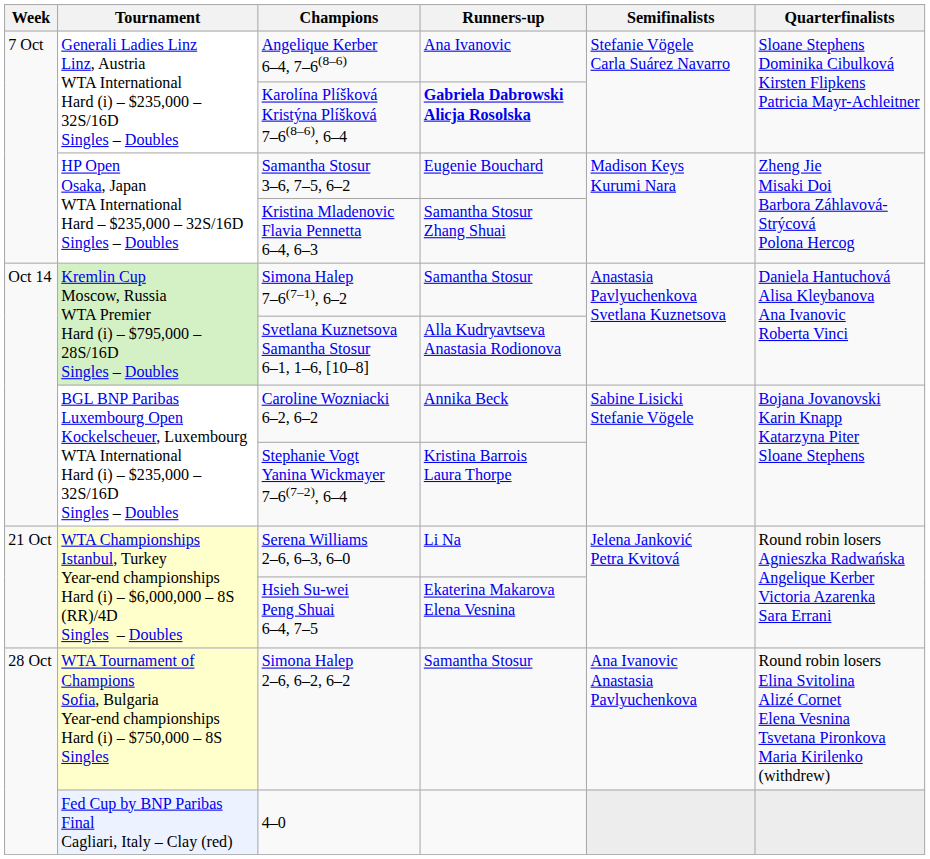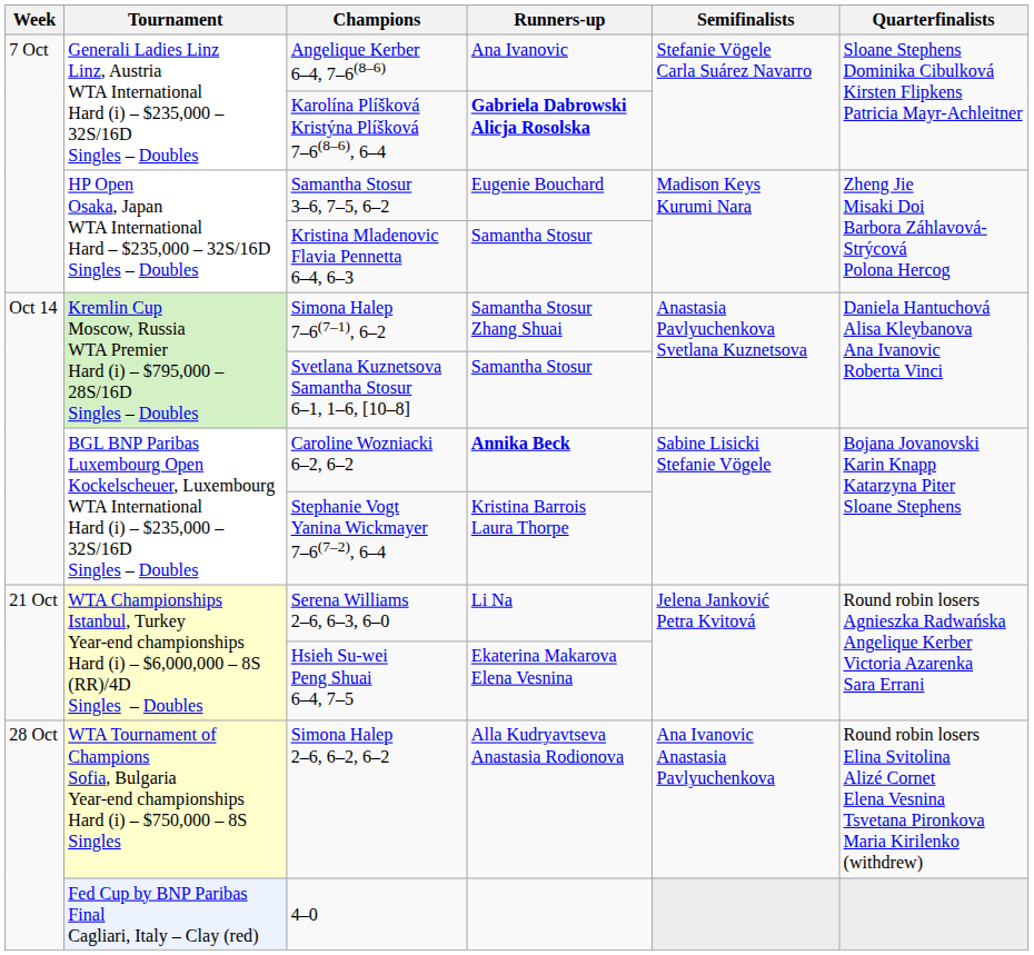 <table class=wikitable style=font-size:95%>
 <tr>
 <th style="width:48px;">Week</th>
 <th style="width:248px;">Tournament</th>
 <th style="width:200px;">Champions</th>
 <th style="width:200px;">Runners-up</th>
 <th style="width:190px;">Semifinalists</th>
 <th style="width:190px;">Quarterfinalists</th>
 </tr>
 <tr valign=top>
 <td rowspan=4>7 Oct</td>
 <td style="background:#fff;" rowspan="2"><a href='#'>Generali Ladies Linz</a><br><a href='#'>Linz</a>, Austria<br>WTA International<br>Hard (i) – $235,000 – 32S/16D<br><a href='#'>Singles</a> – <a href='#'>Doubles</a></td>
 <td> <a href='#'>Angelique Kerber</a>  <br> 6–4, 7–6<sup>(8–6)</sup></td>
 <td> <a href='#'>Ana Ivanovic</a></td>
 <td rowspan=2> <a href='#'>Stefanie Vögele</a> <br>  <a href='#'>Carla Suárez Navarro</a></td>
 <td rowspan=2> <a href='#'>Sloane Stephens</a> <br> <a href='#'>Dominika Cibulková</a> <br> <a href='#'>Kirsten Flipkens</a> <br>  <a href='#'>Patricia Mayr-Achleitner</a></td>
 </tr>
 <tr valign=top>
 <td> <a href='#'>Karolína Plíšková</a> <br>  <a href='#'>Kristýna Plíšková</a> <br>7–6<sup>(8–6)</sup>, 6–4</td>
 <td><strong> <a href='#'>Gabriela Dabrowski</a> <br>  <a href='#'>Alicja Rosolska</a></strong></td>
 </tr>
 <tr valign=top>
 <td style="background:#fff;" rowspan="2"><a href='#'>HP Open</a><br><a href='#'>Osaka</a>, Japan<br>WTA International<br>Hard – $235,000 – 32S/16D<br><a href='#'>Singles</a> – <a href='#'>Doubles</a></td>
 <td> <a href='#'>Samantha Stosur</a> <br>3–6, 7–5, 6–2</td>
 <td> <a href='#'>Eugenie Bouchard</a></td>
 <td rowspan=2> <a href='#'>Madison Keys</a> <br>  <a href='#'>Kurumi Nara</a></td>
 <td rowspan=2> <a href='#'>Zheng Jie</a><br> <a href='#'>Misaki Doi</a> <br> <a href='#'>Barbora Záhlavová-Strýcová</a> <br>  <a href='#'>Polona Hercog</a></td>
 </tr>
 <tr valign=top>
 <td> <a href='#'>Kristina Mladenovic</a> <br>  <a href='#'>Flavia Pennetta</a>  <br> 6–4, 6–3</td>
-<td> <a href='#'>Samantha Stosur</a> <br>  <a href='#'>Zhang Shuai</a></td>
+<td> <a href='#'>Samantha Stosur</a></td>
 </tr>
 <tr valign=top>
 <td rowspan=4>Oct 14</td>
 <td style="background:#D4F1C5;" rowspan="2"><a href='#'>Kremlin Cup</a><br>Moscow, Russia<br>WTA Premier<br>Hard (i) – $795,000 – 28S/16D<br><a href='#'>Singles</a> – <a href='#'>Doubles</a></td>
 <td> <a href='#'>Simona Halep</a> <br>7–6<sup>(7–1)</sup>, 6–2</td>
-<td> <a href='#'>Samantha Stosur</a></td>
+<td> <a href='#'>Samantha Stosur</a> <br>  <a href='#'>Zhang Shuai</a></td>
 <td rowspan=2> <a href='#'>Anastasia Pavlyuchenkova</a> <br>  <a href='#'>Svetlana Kuznetsova</a></td>
 <td rowspan=2> <a href='#'>Daniela Hantuchová</a> <br>  <a href='#'>Alisa Kleybanova</a> <br> <a href='#'>Ana Ivanovic</a> <br>  <a href='#'>Roberta Vinci</a></td>
 </tr>
 <tr valign=top>
 <td> <a href='#'>Svetlana Kuznetsova</a> <br>  <a href='#'>Samantha Stosur</a><br> 6–1, 1–6, [10–8]</td>
-<td> <a href='#'>Alla Kudryavtseva</a> <br>  <a href='#'>Anastasia Rodionova</a></td>
+<td> <a href='#'>Samantha Stosur</a></td>
 </tr>
 <tr valign=top>
 <td style="background:#fff;" rowspan="2"><a href='#'>BGL BNP Paribas Luxembourg Open</a><br><a href='#'>Kockelscheuer</a>, Luxembourg<br>WTA International<br>Hard (i) – $235,000 – 32S/16D<br><a href='#'>Singles</a> – <a href='#'>Doubles</a></td>
 <td> <a href='#'>Caroline Wozniacki</a> <br>6–2, 6–2</td>
-<td> <a href='#'>Annika Beck</a></td>
+<td><strong> <a href='#'>Annika Beck</a></strong></td>
 <td rowspan=2> <a href='#'>Sabine Lisicki</a> <br>  <a href='#'>Stefanie Vögele</a></td>
 <td rowspan=2> <a href='#'>Bojana Jovanovski</a> <br>  <a href='#'>Karin Knapp</a> <br>  <a href='#'>Katarzyna Piter</a> <br>  <a href='#'>Sloane Stephens</a></td>
 </tr>
 <tr valign=top>
 <td> <a href='#'>Stephanie Vogt</a> <br>  <a href='#'>Yanina Wickmayer</a><br>7–6<sup>(7–2)</sup>, 6–4</td>
 <td> <a href='#'>Kristina Barrois</a> <br>  <a href='#'>Laura Thorpe</a></td>
 </tr>
 <tr valign=top>
 <td rowspan=2>21 Oct</td>
 <td style="background:#ffc;" rowspan="2"><a href='#'>WTA Championships</a><br><a href='#'>Istanbul</a>, Turkey<br>Year-end championships<br>Hard (i) – $6,000,000 – 8S (RR)/4D<br> <a href='#'>Singles</a>  – <a href='#'>Doubles</a></td>
 <td> <a href='#'>Serena Williams</a><br>2–6, 6–3, 6–0</td>
 <td> <a href='#'>Li Na</a></td>
 <td rowspan=2> <a href='#'>Jelena Janković</a> <br>   <a href='#'>Petra Kvitová</a></td>
 <td rowspan=2>Round robin losers <br>  <a href='#'>Agnieszka Radwańska</a> <br>  <a href='#'>Angelique Kerber</a> <br>  <a href='#'>Victoria Azarenka</a> <br>  <a href='#'>Sara Errani</a></td>
 </tr>
 <tr valign=top>
 <td> <a href='#'>Hsieh Su-wei</a> <br>  <a href='#'>Peng Shuai</a><br>6–4, 7–5</td>
 <td> <a href='#'>Ekaterina Makarova</a> <br>  <a href='#'>Elena Vesnina</a></td>
 </tr>
 <tr valign=top>
 <td rowspan=2>28 Oct</td>
 <td style="background:#ffc;"><a href='#'>WTA Tournament of Champions</a><br><a href='#'>Sofia</a>, Bulgaria<br>Year-end championships<br>Hard (i) – $750,000 – 8S<br><a href='#'>Singles</a></td>
 <td> <a href='#'>Simona Halep</a> <br> 2–6, 6–2, 6–2</td>
-<td> <a href='#'>Samantha Stosur</a></td>
+<td> <a href='#'>Alla Kudryavtseva</a> <br>  <a href='#'>Anastasia Rodionova</a></td>
 <td> <a href='#'>Ana Ivanovic</a> <br>  <a href='#'>Anastasia Pavlyuchenkova</a></td>
 <td>Round robin losers <br>  <a href='#'>Elina Svitolina</a> <br> <a href='#'>Alizé Cornet</a> <br>  <a href='#'>Elena Vesnina</a> <br>  <a href='#'>Tsvetana Pironkova</a> <br>  <a href='#'>Maria Kirilenko</a> (withdrew)</td>
 </tr>
 <tr valign=top>
 <td style="background:#ECF2FF;"><a href='#'>Fed Cup by BNP Paribas Final</a><br>Cagliari, Italy – Clay (red)</td>
 <td> <br> 4–0</td>
 <td></td>
 <td style="background:#ededed;"></td>
 <td style="background:#ededed;"></td>
 </tr>
 </table>
